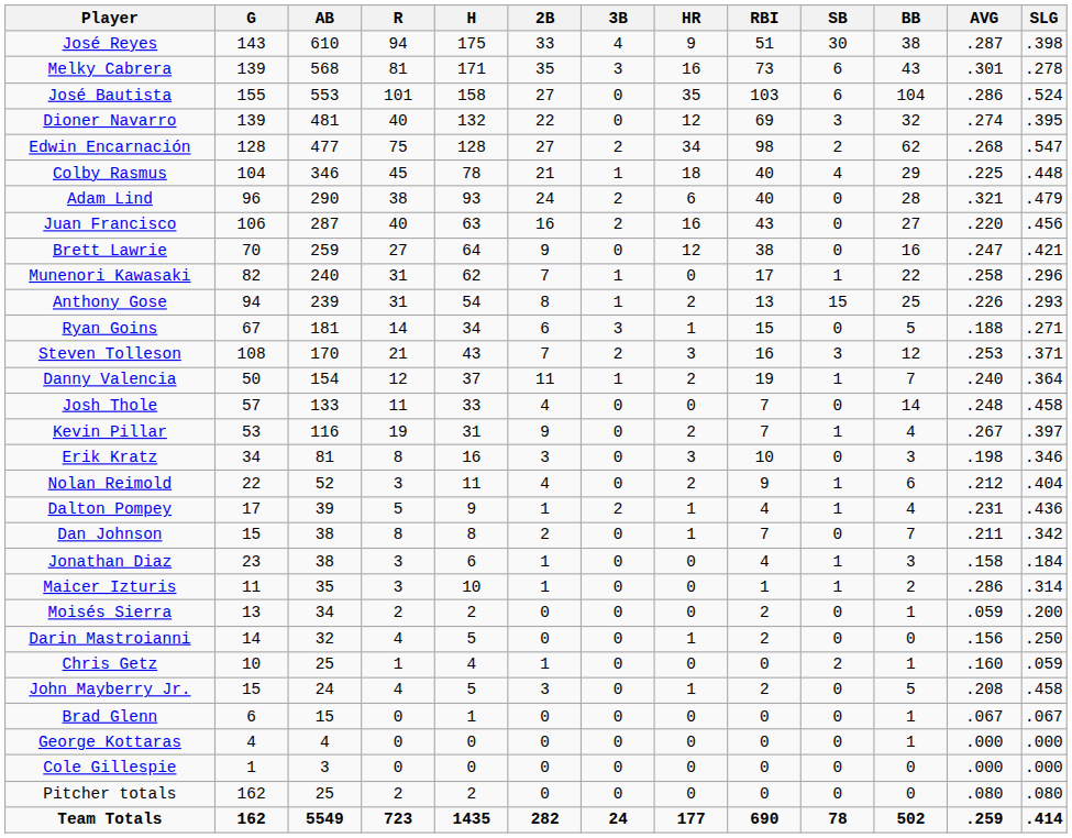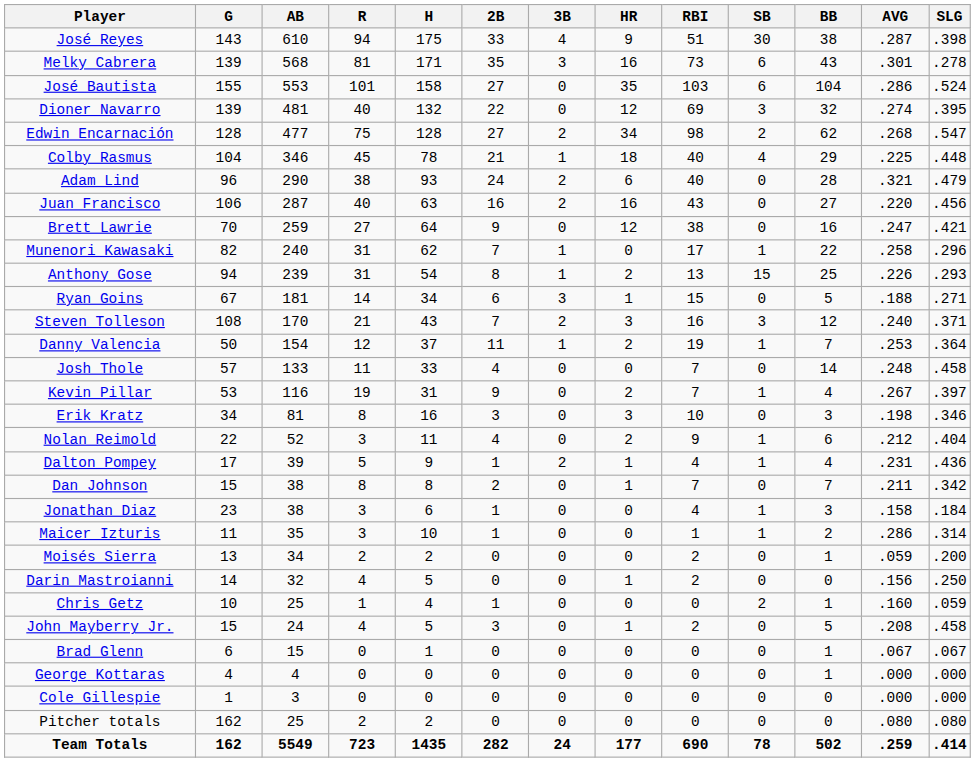 <table class=wikitable style="text-align:center">
 <tr>
 <th bgcolor=#DDDDFF; width="20%">Player</th>
 <th bgcolor=#DDDDFF; width="7%">G</th>
 <th bgcolor=#DDDDFF; width="7%">AB</th>
 <th bgcolor=#DDDDFF; width="7%">R</th>
 <th bgcolor=#DDDDFF; width="7%">H</th>
 <th bgcolor=#DDDDFF; width="7%">2B</th>
 <th bgcolor=#DDDDFF; width="7%">3B</th>
 <th bgcolor=#DDDDFF; width="7%">HR</th>
 <th bgcolor=#DDDDFF; width="7%">RBI</th>
 <th bgcolor=#DDDDFF; width="7%">SB</th>
 <th bgcolor=#DDDDFF; width="7%">BB</th>
 <th bgcolor=#DDDDFF; width="7%">AVG</th>
 <th bgcolor=#DDDDFF; width="7%">SLG</th>
 </tr>
 <tr>
 <td><a href='#'>José Reyes</a></td>
 <td>143</td>
 <td>610</td>
 <td>94</td>
 <td>175</td>
 <td>33</td>
 <td>4</td>
 <td>9</td>
 <td>51</td>
 <td>30</td>
 <td>38</td>
 <td>.287</td>
 <td>.398</td>
 </tr>
 <tr>
 <td><a href='#'>Melky Cabrera</a></td>
 <td>139</td>
 <td>568</td>
 <td>81</td>
 <td>171</td>
 <td>35</td>
 <td>3</td>
 <td>16</td>
 <td>73</td>
 <td>6</td>
 <td>43</td>
 <td>.301</td>
 <td>.278</td>
 </tr>
 <tr>
 <td><a href='#'>José Bautista</a></td>
 <td>155</td>
 <td>553</td>
 <td>101</td>
 <td>158</td>
 <td>27</td>
 <td>0</td>
 <td>35</td>
 <td>103</td>
 <td>6</td>
 <td>104</td>
 <td>.286</td>
 <td>.524</td>
 </tr>
 <tr>
 <td><a href='#'>Dioner Navarro</a></td>
 <td>139</td>
 <td>481</td>
 <td>40</td>
 <td>132</td>
 <td>22</td>
 <td>0</td>
 <td>12</td>
 <td>69</td>
 <td>3</td>
 <td>32</td>
 <td>.274</td>
 <td>.395</td>
 </tr>
 <tr>
 <td><a href='#'>Edwin Encarnación</a></td>
 <td>128</td>
 <td>477</td>
 <td>75</td>
 <td>128</td>
 <td>27</td>
 <td>2</td>
 <td>34</td>
 <td>98</td>
 <td>2</td>
 <td>62</td>
 <td>.268</td>
 <td>.547</td>
 </tr>
 <tr>
 <td><a href='#'>Colby Rasmus</a></td>
 <td>104</td>
 <td>346</td>
 <td>45</td>
 <td>78</td>
 <td>21</td>
 <td>1</td>
 <td>18</td>
 <td>40</td>
 <td>4</td>
 <td>29</td>
 <td>.225</td>
 <td>.448</td>
 </tr>
 <tr>
 <td><a href='#'>Adam Lind</a></td>
 <td>96</td>
 <td>290</td>
 <td>38</td>
 <td>93</td>
 <td>24</td>
 <td>2</td>
 <td>6</td>
 <td>40</td>
 <td>0</td>
 <td>28</td>
 <td>.321</td>
 <td>.479</td>
 </tr>
 <tr>
 <td><a href='#'>Juan Francisco</a></td>
 <td>106</td>
 <td>287</td>
 <td>40</td>
 <td>63</td>
 <td>16</td>
 <td>2</td>
 <td>16</td>
 <td>43</td>
 <td>0</td>
 <td>27</td>
 <td>.220</td>
 <td>.456</td>
 </tr>
 <tr>
 <td><a href='#'>Brett Lawrie</a></td>
 <td>70</td>
 <td>259</td>
 <td>27</td>
 <td>64</td>
 <td>9</td>
 <td>0</td>
 <td>12</td>
 <td>38</td>
 <td>0</td>
 <td>16</td>
 <td>.247</td>
 <td>.421</td>
 </tr>
 <tr>
 <td><a href='#'>Munenori Kawasaki</a></td>
 <td>82</td>
 <td>240</td>
 <td>31</td>
 <td>62</td>
 <td>7</td>
 <td>1</td>
 <td>0</td>
 <td>17</td>
 <td>1</td>
 <td>22</td>
 <td>.258</td>
 <td>.296</td>
 </tr>
 <tr>
 <td><a href='#'>Anthony Gose</a></td>
 <td>94</td>
 <td>239</td>
 <td>31</td>
 <td>54</td>
 <td>8</td>
 <td>1</td>
 <td>2</td>
 <td>13</td>
 <td>15</td>
 <td>25</td>
 <td>.226</td>
 <td>.293</td>
 </tr>
 <tr>
 <td><a href='#'>Ryan Goins</a></td>
 <td>67</td>
 <td>181</td>
 <td>14</td>
 <td>34</td>
 <td>6</td>
 <td>3</td>
 <td>1</td>
 <td>15</td>
 <td>0</td>
 <td>5</td>
 <td>.188</td>
 <td>.271</td>
 </tr>
 <tr>
 <td><a href='#'>Steven Tolleson</a></td>
 <td>108</td>
 <td>170</td>
 <td>21</td>
 <td>43</td>
 <td>7</td>
 <td>2</td>
 <td>3</td>
 <td>16</td>
 <td>3</td>
 <td>12</td>
-<td>.253</td>
+<td>.240</td>
 <td>.371</td>
 </tr>
 <tr>
 <td><a href='#'>Danny Valencia</a></td>
 <td>50</td>
 <td>154</td>
 <td>12</td>
 <td>37</td>
 <td>11</td>
 <td>1</td>
 <td>2</td>
 <td>19</td>
 <td>1</td>
 <td>7</td>
-<td>.240</td>
+<td>.253</td>
 <td>.364</td>
 </tr>
 <tr>
 <td><a href='#'>Josh Thole</a></td>
 <td>57</td>
 <td>133</td>
 <td>11</td>
 <td>33</td>
 <td>4</td>
 <td>0</td>
 <td>0</td>
 <td>7</td>
 <td>0</td>
 <td>14</td>
 <td>.248</td>
 <td>.458</td>
 </tr>
 <tr>
 <td><a href='#'>Kevin Pillar</a></td>
 <td>53</td>
 <td>116</td>
 <td>19</td>
 <td>31</td>
 <td>9</td>
 <td>0</td>
 <td>2</td>
 <td>7</td>
 <td>1</td>
 <td>4</td>
 <td>.267</td>
 <td>.397</td>
 </tr>
 <tr>
 <td><a href='#'>Erik Kratz</a></td>
 <td>34</td>
 <td>81</td>
 <td>8</td>
 <td>16</td>
 <td>3</td>
 <td>0</td>
 <td>3</td>
 <td>10</td>
 <td>0</td>
 <td>3</td>
 <td>.198</td>
 <td>.346</td>
 </tr>
 <tr>
 <td><a href='#'>Nolan Reimold</a></td>
 <td>22</td>
 <td>52</td>
 <td>3</td>
 <td>11</td>
 <td>4</td>
 <td>0</td>
 <td>2</td>
 <td>9</td>
 <td>1</td>
 <td>6</td>
 <td>.212</td>
 <td>.404</td>
 </tr>
 <tr>
 <td><a href='#'>Dalton Pompey</a></td>
 <td>17</td>
 <td>39</td>
 <td>5</td>
 <td>9</td>
 <td>1</td>
 <td>2</td>
 <td>1</td>
 <td>4</td>
 <td>1</td>
 <td>4</td>
 <td>.231</td>
 <td>.436</td>
 </tr>
 <tr>
 <td><a href='#'>Dan Johnson</a></td>
 <td>15</td>
 <td>38</td>
 <td>8</td>
 <td>8</td>
 <td>2</td>
 <td>0</td>
 <td>1</td>
 <td>7</td>
 <td>0</td>
 <td>7</td>
 <td>.211</td>
 <td>.342</td>
 </tr>
 <tr>
 <td><a href='#'>Jonathan Diaz</a></td>
 <td>23</td>
 <td>38</td>
 <td>3</td>
 <td>6</td>
 <td>1</td>
 <td>0</td>
 <td>0</td>
 <td>4</td>
 <td>1</td>
 <td>3</td>
 <td>.158</td>
 <td>.184</td>
 </tr>
 <tr>
 <td><a href='#'>Maicer Izturis</a></td>
 <td>11</td>
 <td>35</td>
 <td>3</td>
 <td>10</td>
 <td>1</td>
 <td>0</td>
 <td>0</td>
 <td>1</td>
 <td>1</td>
 <td>2</td>
 <td>.286</td>
 <td>.314</td>
 </tr>
 <tr>
 <td><a href='#'>Moisés Sierra</a></td>
 <td>13</td>
 <td>34</td>
 <td>2</td>
 <td>2</td>
 <td>0</td>
 <td>0</td>
 <td>0</td>
 <td>2</td>
 <td>0</td>
 <td>1</td>
 <td>.059</td>
 <td>.200</td>
 </tr>
 <tr>
 <td><a href='#'>Darin Mastroianni</a></td>
 <td>14</td>
 <td>32</td>
 <td>4</td>
 <td>5</td>
 <td>0</td>
 <td>0</td>
 <td>1</td>
 <td>2</td>
 <td>0</td>
 <td>0</td>
 <td>.156</td>
 <td>.250</td>
 </tr>
 <tr>
 <td><a href='#'>Chris Getz</a></td>
 <td>10</td>
 <td>25</td>
 <td>1</td>
 <td>4</td>
 <td>1</td>
 <td>0</td>
 <td>0</td>
 <td>0</td>
 <td>2</td>
 <td>1</td>
 <td>.160</td>
 <td>.059</td>
 </tr>
 <tr>
 <td><a href='#'>John Mayberry Jr.</a></td>
 <td>15</td>
 <td>24</td>
 <td>4</td>
 <td>5</td>
 <td>3</td>
 <td>0</td>
 <td>1</td>
 <td>2</td>
 <td>0</td>
 <td>5</td>
 <td>.208</td>
 <td>.458</td>
 </tr>
 <tr>
 <td><a href='#'>Brad Glenn</a></td>
 <td>6</td>
 <td>15</td>
 <td>0</td>
 <td>1</td>
 <td>0</td>
 <td>0</td>
 <td>0</td>
 <td>0</td>
 <td>0</td>
 <td>1</td>
 <td>.067</td>
 <td>.067</td>
 </tr>
 <tr>
 <td><a href='#'>George Kottaras</a></td>
 <td>4</td>
 <td>4</td>
 <td>0</td>
 <td>0</td>
 <td>0</td>
 <td>0</td>
 <td>0</td>
 <td>0</td>
 <td>0</td>
 <td>1</td>
 <td>.000</td>
 <td>.000</td>
 </tr>
 <tr>
 <td><a href='#'>Cole Gillespie</a></td>
 <td>1</td>
 <td>3</td>
 <td>0</td>
 <td>0</td>
 <td>0</td>
 <td>0</td>
 <td>0</td>
 <td>0</td>
 <td>0</td>
 <td>0</td>
 <td>.000</td>
 <td>.000</td>
 </tr>
 <tr>
 <td>Pitcher totals</td>
 <td>162</td>
 <td>25</td>
 <td>2</td>
 <td>2</td>
 <td>0</td>
 <td>0</td>
 <td>0</td>
 <td>0</td>
 <td>0</td>
 <td>0</td>
 <td>.080</td>
 <td>.080</td>
 </tr>
 <tr>
 <td><strong>Team Totals</strong></td>
 <td><strong>162</strong></td>
 <td><strong>5549</strong></td>
 <td><strong>723</strong></td>
 <td><strong>1435</strong></td>
 <td><strong>282</strong></td>
 <td><strong>24</strong></td>
 <td><strong>177</strong></td>
 <td><strong>690</strong></td>
 <td><strong>78</strong></td>
 <td><strong>502</strong></td>
 <td><strong>.259</strong></td>
 <td><strong>.414</strong></td>
 </tr>
 </table>
